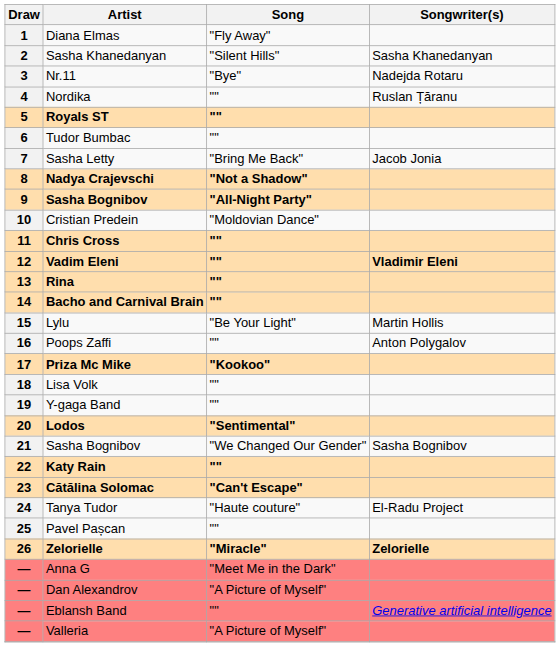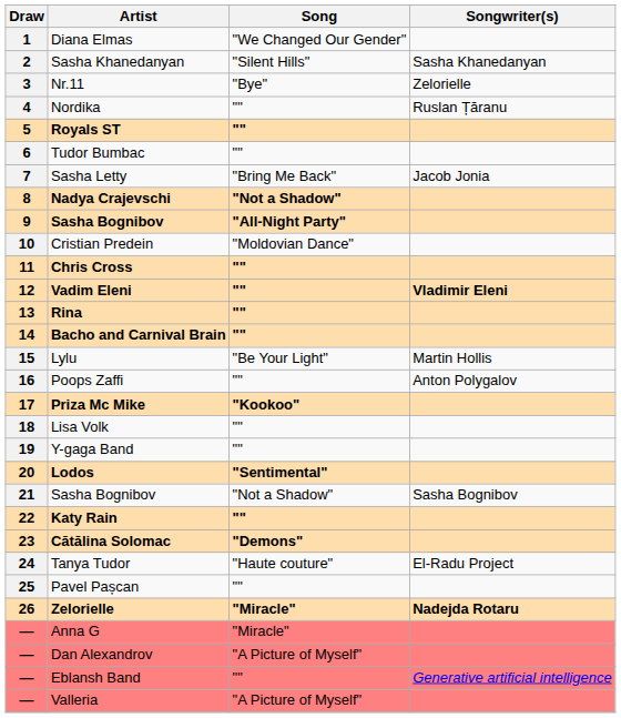 <table class="sortable wikitable plainrowheaders" style="margin: 1em auto 1em auto;">
 <tr>
 <th>Draw</th>
 <th>Artist</th>
 <th>Song</th>
 <th class="unsortable">Songwriter(s)</th>
 </tr>
 <tr>
 <th scope="row" style="text-align:center">1</th>
 <td>Diana Elmas</td>
-<td>"Fly Away"</td>
+<td>"We Changed Our Gender"</td>
 <td></td>
 </tr>
 <tr>
 <th scope="row" style="text-align:center">2</th>
 <td>Sasha Khanedanyan</td>
 <td>"Silent Hills"</td>
 <td>Sasha Khanedanyan</td>
 </tr>
 <tr>
 <th scope="row" style="text-align:center">3</th>
 <td>Nr.11</td>
 <td>"Bye"</td>
-<td>Nadejda Rotaru</td>
+<td>Zelorielle</td>
 </tr>
 <tr>
 <th scope="row" style="text-align:center">4</th>
 <td>Nordika</td>
 <td>""</td>
 <td>Ruslan Țăranu</td>
 </tr>
 <tr style="font-weight:bold; background:navajowhite;">
 <th scope="row" style="text-align:center; font-weight:bold; background:navajowhite;">5</th>
 <td>Royals ST</td>
 <td>""</td>
 <td></td>
 </tr>
 <tr>
 <th scope="row" style="text-align:center">6</th>
 <td>Tudor Bumbac</td>
 <td>""</td>
 <td></td>
 </tr>
 <tr>
 <th scope="row" style="text-align:center">7</th>
 <td>Sasha Letty</td>
 <td>"Bring Me Back"</td>
 <td>Jacob Jonia</td>
 </tr>
 <tr style="font-weight:bold; background:navajowhite;">
 <th scope="row" style="text-align:center; font-weight:bold; background:navajowhite;">8</th>
 <td>Nadya Crajevschi</td>
 <td>"Not a Shadow"</td>
 <td></td>
 </tr>
 <tr style="font-weight:bold; background:navajowhite;">
 <th scope="row" style="text-align:center; font-weight:bold; background:navajowhite;">9</th>
 <td>Sasha Bognibov</td>
 <td>"All-Night Party"</td>
 <td></td>
 </tr>
 <tr>
 <th scope="row" style="text-align:center">10</th>
 <td>Cristian Predein</td>
 <td>"Moldovian Dance"</td>
 <td></td>
 </tr>
 <tr style="font-weight:bold; background:navajowhite;">
 <th scope="row" style="text-align:center; font-weight:bold; background:navajowhite;">11</th>
 <td>Chris Cross</td>
 <td>""</td>
 <td></td>
 </tr>
 <tr style="font-weight:bold; background:navajowhite;">
 <th scope="row" style="text-align:center; font-weight:bold; background:navajowhite;">12</th>
 <td>Vadim Eleni</td>
 <td>""</td>
 <td>Vladimir Eleni</td>
 </tr>
 <tr style="font-weight:bold; background:navajowhite;">
 <th scope="row" style="text-align:center; font-weight:bold; background:navajowhite;">13</th>
 <td>Rina</td>
 <td>""</td>
 <td></td>
 </tr>
 <tr style="font-weight:bold; background:navajowhite;">
 <th scope="row" style="text-align:center; font-weight:bold; background:navajowhite;">14</th>
 <td>Bacho and Carnival Brain</td>
 <td>""</td>
 <td></td>
 </tr>
 <tr>
 <th scope="row" style="text-align:center">15</th>
 <td>Lylu</td>
 <td>"Be Your Light"</td>
 <td>Martin Hollis</td>
 </tr>
 <tr>
 <th scope="row" style="text-align:center">16</th>
 <td>Poops  Zaffi</td>
 <td>""</td>
 <td>Anton Polygalov</td>
 </tr>
 <tr style="font-weight:bold; background:navajowhite;">
 <th scope="row" style="text-align:center; font-weight:bold; background:navajowhite;">17</th>
 <td>Priza  Mc Mike</td>
 <td>"Kookoo"</td>
 <td></td>
 </tr>
 <tr>
 <th scope="row" style="text-align:center">18</th>
 <td>Lisa Volk</td>
 <td>""</td>
 <td></td>
 </tr>
 <tr>
 <th scope="row" style="text-align:center">19</th>
 <td>Y-gaga Band</td>
 <td>""</td>
 <td></td>
 </tr>
 <tr style="font-weight:bold; background:navajowhite;">
 <th scope="row" style="text-align:center; font-weight:bold; background:navajowhite;">20</th>
 <td>Lodos</td>
 <td>"Sentimental"</td>
 <td></td>
 </tr>
 <tr>
 <th scope="row" style="text-align:center">21</th>
 <td>Sasha Bognibov</td>
-<td>"We Changed Our Gender"</td>
+<td>"Not a Shadow"</td>
 <td>Sasha Bognibov</td>
 </tr>
 <tr style="font-weight:bold; background:navajowhite;">
 <th scope="row" style="text-align:center; font-weight:bold; background:navajowhite;">22</th>
 <td>Katy Rain</td>
 <td>""</td>
 <td></td>
 </tr>
 <tr style="font-weight:bold; background:navajowhite;">
 <th scope="row" style="text-align:center; font-weight:bold; background:navajowhite;">23</th>
 <td>Cătălina Solomac</td>
-<td>"Can't Escape"</td>
+<td>"Demons"</td>
 <td></td>
 </tr>
 <tr>
 <th scope="row" style="text-align:center">24</th>
 <td>Tanya Tudor</td>
 <td>"Haute couture"</td>
 <td>El-Radu Project</td>
 </tr>
 <tr>
 <th scope="row" style="text-align:center">25</th>
 <td>Pavel Pașcan</td>
 <td>""</td>
 <td></td>
 </tr>
 <tr style="font-weight:bold; background:navajowhite;">
 <th scope="row" style="text-align:center; font-weight:bold; background:navajowhite;">26</th>
 <td>Zelorielle</td>
 <td>"Miracle"</td>
-<td>Zelorielle</td>
+<td>Nadejda Rotaru</td>
 </tr>
 <tr style="background:#fe8080;">
 <th scope="row" style="text-align:center;background:#fe8080;">—</th>
 <td>Anna G</td>
-<td>"Meet Me in the Dark"</td>
+<td>"Miracle"</td>
 <td></td>
 </tr>
 <tr style="background:#fe8080;">
 <th scope="row" style="text-align:center;background:#fe8080;">—</th>
 <td>Dan Alexandrov</td>
 <td>"A Picture of Myself"</td>
 <td></td>
 </tr>
 <tr style="background:#fe8080;">
 <th scope="row" style="text-align:center;background:#fe8080;">—</th>
 <td>Eblansh Band</td>
 <td>""</td>
 <td><em><a href='#'>Generative artificial intelligence</a></em></td>
 </tr>
 <tr style="background:#fe8080;">
 <th scope="row" style="text-align:center;background:#fe8080;">—</th>
 <td>Valleria</td>
 <td>"A Picture of Myself"</td>
 <td></td>
 </tr>
 <tr style="background:#fe8080;">
 </tr>
 </table>
